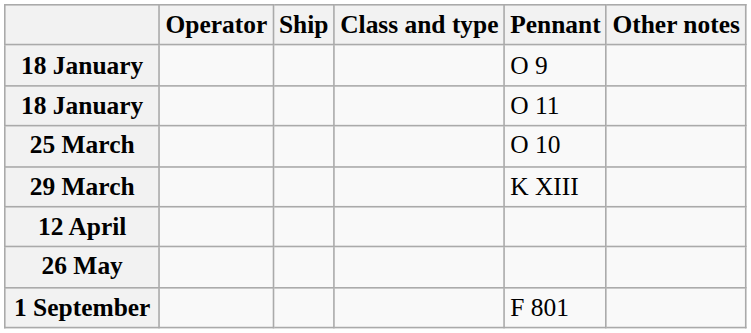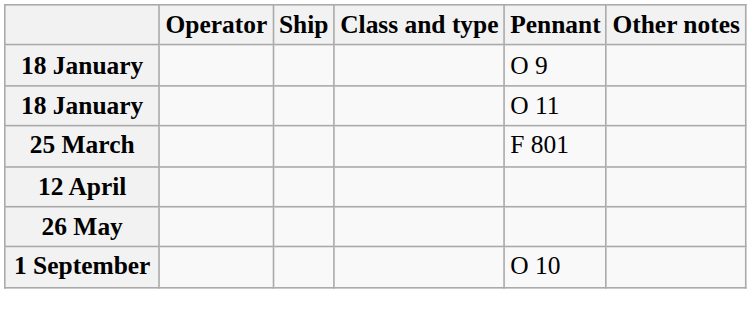 <table class="wikitable">
 <tr>
 <th width="90"></th>
 <th>Operator</th>
 <th>Ship</th>
 <th>Class and type</th>
 <th>Pennant</th>
 <th>Other notes</th>
 </tr>
 <tr ---->
 <th>18 January</th>
 <td></td>
 <td><strong></strong></td>
 <td></td>
 <td>O 9</td>
 <td></td>
 </tr>
 <tr ---->
 <th>18 January</th>
 <td></td>
 <td><strong></strong></td>
 <td></td>
 <td>O 11</td>
 <td></td>
 </tr>
 <tr ---->
 <th>25 March</th>
 <td></td>
 <td><strong></strong></td>
 <td></td>
-<td>O 10</td>
-<td></td>
-</tr>
-<tr ---->
-<th>29 March</th>
-<td></td>
-<td><strong></strong></td>
-<td></td>
-<td>K XIII</td>
+<td>F 801</td>
 <td></td>
 </tr>
 <tr ---->
 <th>12 April</th>
 <td></td>
 <td><strong></strong></td>
 <td></td>
 <td></td>
 <td></td>
 </tr>
 <tr ---->
 <th>26 May</th>
 <td></td>
 <td><strong></strong></td>
 <td></td>
 <td></td>
 <td></td>
 </tr>
 <tr ---->
 <th>1 September</th>
 <td></td>
 <td><strong></strong></td>
 <td></td>
-<td>F 801</td>
+<td>O 10</td>
 <td></td>
 </tr>
 </table>
